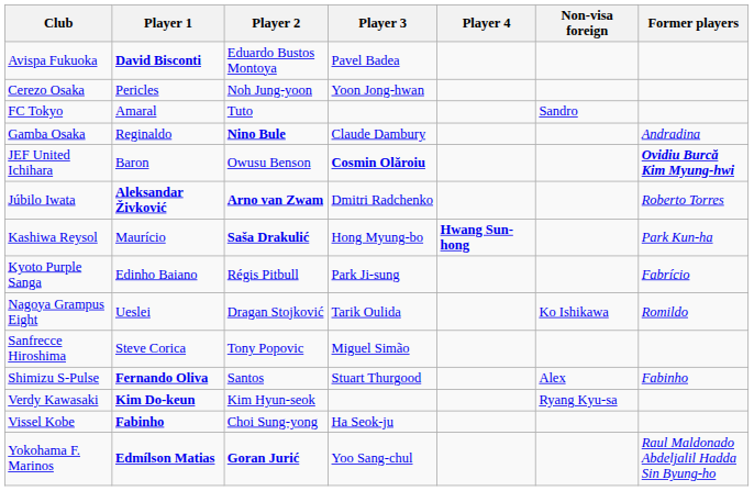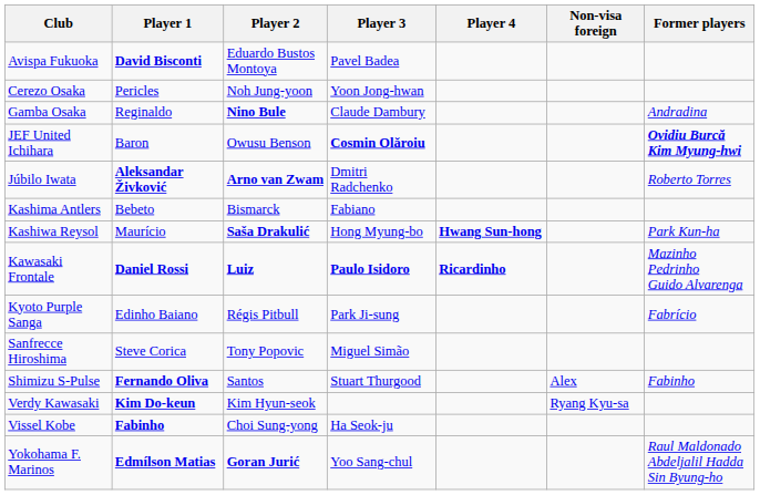 <table class="wikitable">
 <tr>
 <th width="170">Club</th>
 <th width="170">Player 1</th>
 <th width="170">Player 2</th>
 <th width="170">Player 3</th>
 <th width="170">Player 4</th>
 <th width="170">Non-visa foreign</th>
 <th width="170">Former players</th>
 </tr>
 <tr>
 <td><a href='#'>Avispa Fukuoka</a></td>
 <td> <strong><a href='#'>David Bisconti</a></strong></td>
 <td> <a href='#'>Eduardo Bustos Montoya</a></td>
 <td> <a href='#'>Pavel Badea</a></td>
 <td></td>
 <td></td>
 <td></td>
 </tr>
 <tr>
 <td><a href='#'>Cerezo Osaka</a></td>
 <td> <a href='#'>Pericles</a></td>
 <td> <a href='#'>Noh Jung-yoon</a></td>
 <td> <a href='#'>Yoon Jong-hwan</a></td>
 <td></td>
 <td></td>
-<td></td>
-</tr>
-<tr>
-<td><a href='#'>FC Tokyo</a></td>
-<td> <a href='#'>Amaral</a></td>
-<td> <a href='#'>Tuto</a></td>
-<td></td>
-<td></td>
-<td> <a href='#'>Sandro</a></td>
 <td></td>
 </tr>
 <tr>
 <td><a href='#'>Gamba Osaka</a></td>
 <td> <a href='#'>Reginaldo</a></td>
 <td> <strong><a href='#'>Nino Bule</a></strong></td>
 <td> <a href='#'>Claude Dambury</a></td>
 <td></td>
 <td></td>
 <td> <em><a href='#'>Andradina</a></em></td>
 </tr>
 <tr>
 <td><a href='#'>JEF United Ichihara</a></td>
 <td> <a href='#'>Baron</a></td>
 <td> <a href='#'>Owusu Benson</a></td>
 <td> <strong><a href='#'>Cosmin Olăroiu</a></strong></td>
 <td></td>
 <td></td>
 <td><strong> <em><a href='#'>Ovidiu Burcă</a></em><br> <em><a href='#'>Kim Myung-hwi</a></em></strong></td>
 </tr>
 <tr>
 <td><a href='#'>Júbilo Iwata</a></td>
 <td> <strong><a href='#'>Aleksandar Živković</a></strong></td>
 <td> <strong><a href='#'>Arno van Zwam</a></strong></td>
 <td> <a href='#'>Dmitri Radchenko</a></td>
 <td></td>
 <td></td>
 <td> <em><a href='#'>Roberto Torres</a></em></td>
 </tr>
 <tr>
+<td><a href='#'>Kashima Antlers</a></td>
+<td> <a href='#'>Bebeto</a></td>
+<td> <a href='#'>Bismarck</a></td>
+<td> <a href='#'>Fabiano</a></td>
+<td></td>
+<td></td>
+<td></td>
+</tr>
+<tr>
 <td><a href='#'>Kashiwa Reysol</a></td>
 <td> <a href='#'>Maurício</a></td>
 <td> <strong><a href='#'>Saša Drakulić</a></strong></td>
 <td> <a href='#'>Hong Myung-bo</a></td>
 <td> <strong><a href='#'>Hwang Sun-hong</a></strong></td>
 <td></td>
 <td> <em><a href='#'>Park Kun-ha</a></em></td>
 </tr>
 <tr>
+<td><a href='#'>Kawasaki Frontale</a></td>
+<td> <strong><a href='#'>Daniel Rossi</a></strong></td>
+<td> <strong><a href='#'>Luiz</a></strong></td>
+<td> <strong><a href='#'>Paulo Isidoro</a></strong></td>
+<td> <strong><a href='#'>Ricardinho</a></strong></td>
+<td></td>
+<td> <em><a href='#'>Mazinho</a></em><br> <em><a href='#'>Pedrinho</a></em><br> <em><a href='#'>Guido Alvarenga</a></em></td>
+</tr>
+<tr>
 <td><a href='#'>Kyoto Purple Sanga</a></td>
 <td> <a href='#'>Edinho Baiano</a></td>
 <td> <a href='#'>Régis Pitbull</a></td>
 <td> <a href='#'>Park Ji-sung</a></td>
 <td></td>
 <td></td>
 <td> <em><a href='#'>Fabrício</a></em></td>
-</tr>
-<tr>
-<td><a href='#'>Nagoya Grampus Eight</a></td>
-<td> <a href='#'>Ueslei</a></td>
-<td> <a href='#'>Dragan Stojković</a></td>
-<td> <a href='#'>Tarik Oulida</a></td>
-<td></td>
-<td> <a href='#'>Ko Ishikawa</a></td>
-<td> <em><a href='#'>Romildo</a></em></td>
 </tr>
 <tr>
 <td><a href='#'>Sanfrecce Hiroshima</a></td>
 <td> <a href='#'>Steve Corica</a></td>
 <td> <a href='#'>Tony Popovic</a></td>
 <td> <a href='#'>Miguel Simão</a></td>
 <td></td>
 <td></td>
 <td></td>
 </tr>
 <tr>
 <td><a href='#'>Shimizu S-Pulse</a></td>
 <td> <strong><a href='#'>Fernando Oliva</a></strong></td>
 <td> <a href='#'>Santos</a></td>
 <td> <a href='#'>Stuart Thurgood</a></td>
 <td></td>
 <td> <a href='#'>Alex</a></td>
 <td> <em><a href='#'>Fabinho</a></em></td>
 </tr>
 <tr>
 <td><a href='#'>Verdy Kawasaki</a></td>
 <td> <strong><a href='#'>Kim Do-keun</a></strong></td>
 <td> <a href='#'>Kim Hyun-seok</a></td>
 <td></td>
 <td></td>
 <td> <a href='#'>Ryang Kyu-sa</a></td>
 <td></td>
 </tr>
 <tr>
 <td><a href='#'>Vissel Kobe</a></td>
 <td> <strong><a href='#'>Fabinho</a></strong></td>
 <td> <a href='#'>Choi Sung-yong</a></td>
 <td> <a href='#'>Ha Seok-ju</a></td>
 <td></td>
 <td></td>
 <td></td>
 </tr>
 <tr>
 <td><a href='#'>Yokohama F. Marinos</a></td>
 <td> <strong><a href='#'>Edmílson Matias</a></strong></td>
 <td> <strong><a href='#'>Goran Jurić</a></strong></td>
 <td> <a href='#'>Yoo Sang-chul</a></td>
 <td></td>
 <td></td>
 <td> <em><a href='#'>Raul Maldonado</a></em><br> <em><a href='#'>Abdeljalil Hadda</a></em><br> <em><a href='#'>Sin Byung-ho</a></em></td>
 </tr>
 </table>
